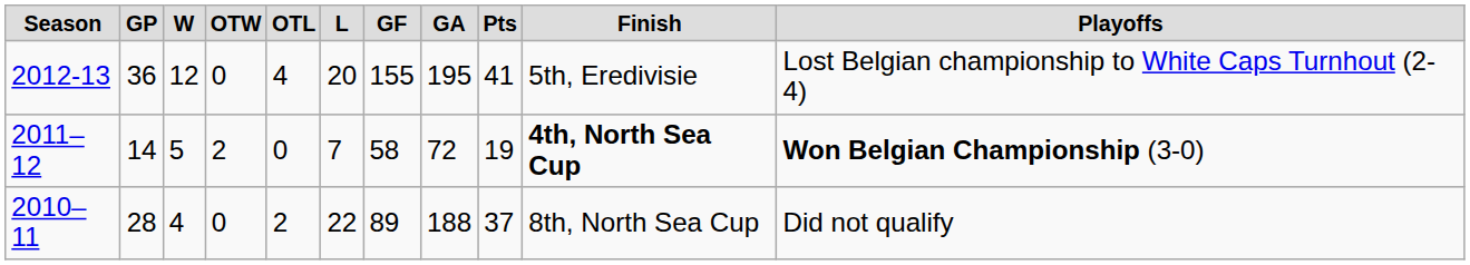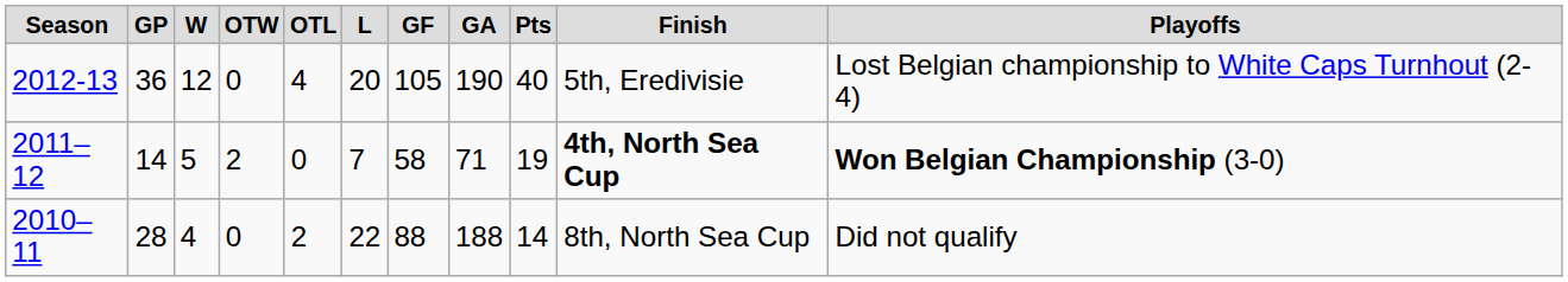 <table class="wikitable">
 <tr align="center" style="font-size: small; font-weight:bold; background-color:#dddddd; padding:5px;" |>
 <td>Season</td>
 <td>GP</td>
 <td>W</td>
 <td>OTW</td>
 <td>OTL</td>
 <td>L</td>
 <td>GF</td>
 <td>GA</td>
 <td>Pts</td>
 <td>Finish</td>
 <td>Playoffs</td>
 </tr>
 <tr>
 <td><a href='#'>2012-13</a></td>
 <td>36</td>
 <td>12</td>
 <td>0</td>
 <td>4</td>
 <td>20</td>
-<td>155</td>
-<td>195</td>
-<td>41</td>
+<td>105</td>
+<td>190</td>
+<td>40</td>
 <td>5th, Eredivisie</td>
 <td>Lost Belgian championship to <a href='#'>White Caps Turnhout</a> (2-4)</td>
 </tr>
 <tr>
 <td><a href='#'>2011–12</a></td>
 <td>14</td>
 <td>5</td>
 <td>2</td>
 <td>0</td>
 <td>7</td>
 <td>58</td>
-<td>72</td>
+<td>71</td>
 <td>19</td>
 <td><strong>4th, North Sea Cup</strong></td>
 <td><strong>Won Belgian Championship</strong> (3-0)</td>
 </tr>
 <tr>
 <td><a href='#'>2010–11</a></td>
 <td>28</td>
 <td>4</td>
 <td>0</td>
 <td>2</td>
 <td>22</td>
-<td>89</td>
+<td>88</td>
 <td>188</td>
-<td>37</td>
+<td>14</td>
 <td>8th, North Sea Cup</td>
 <td>Did not qualify</td>
 </tr>
 </table>
